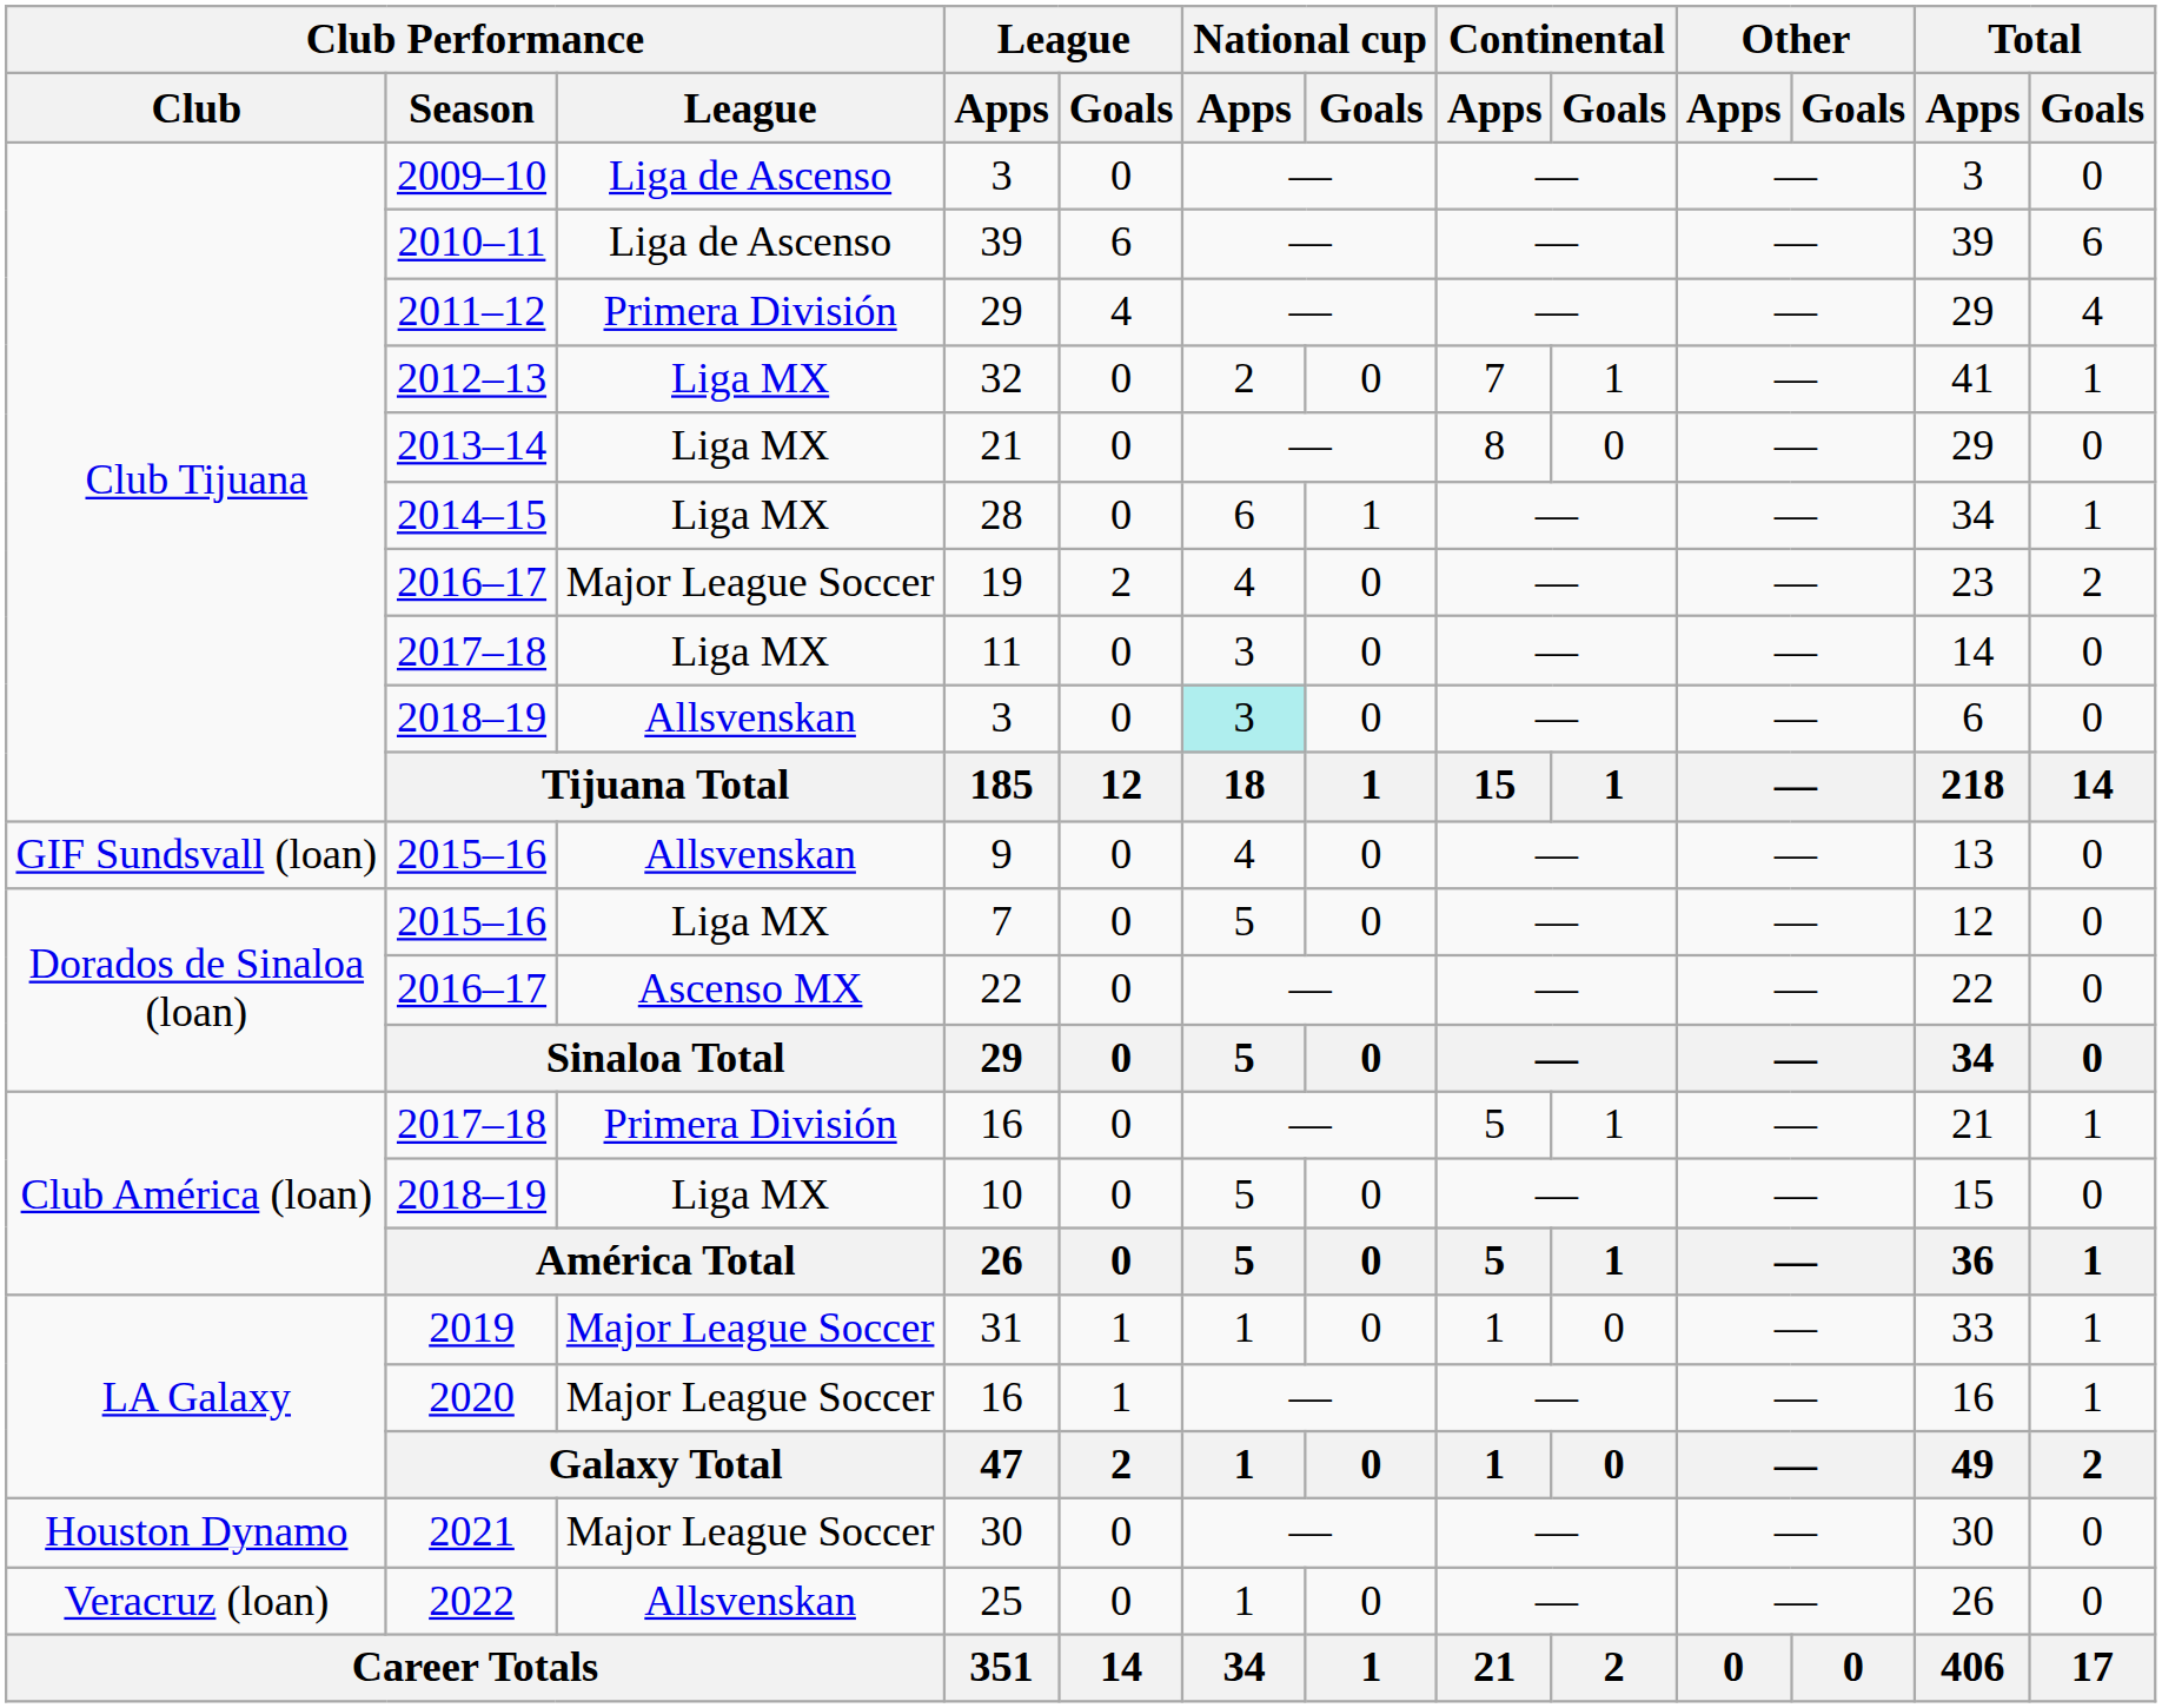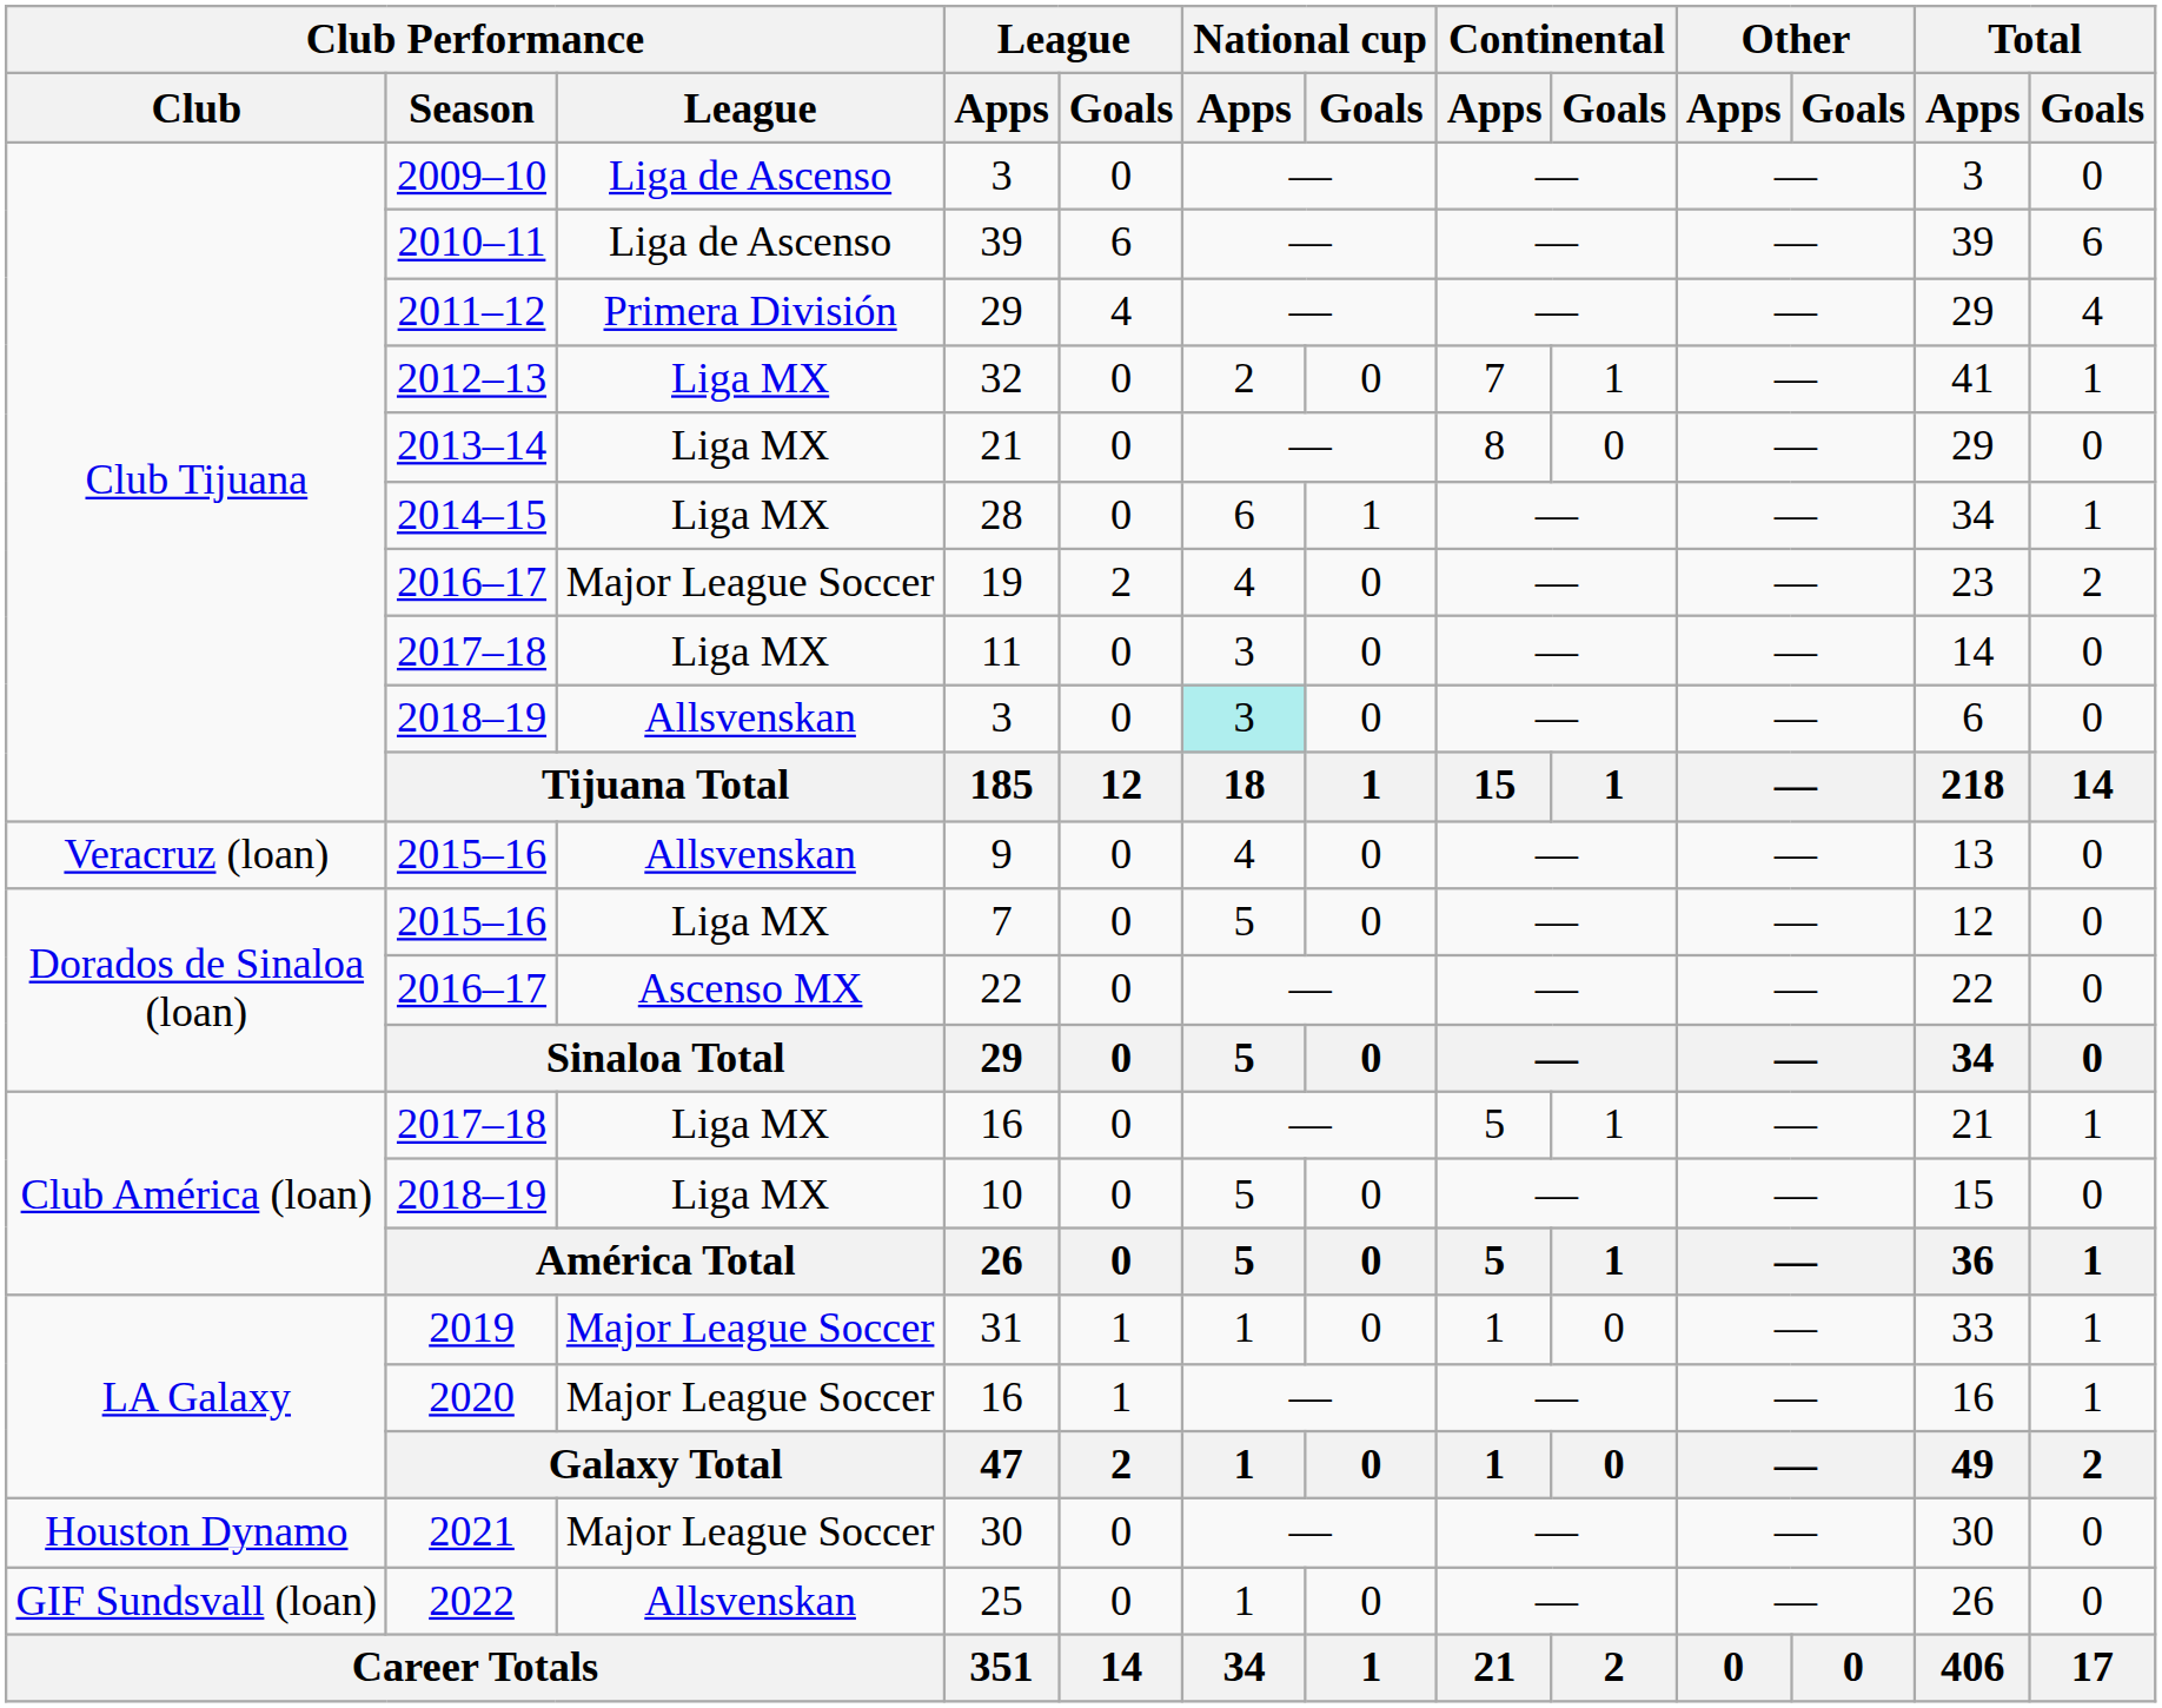 <table class="wikitable" style="text-align:center">
 <tr>
 <th colspan="3">Club Performance</th>
 <th colspan="2">League</th>
 <th colspan="2">National cup</th>
 <th colspan="2">Continental</th>
 <th colspan="2">Other</th>
 <th colspan="2">Total</th>
 </tr>
 <tr>
 <th>Club</th>
 <th>Season</th>
 <th>League</th>
 <th>Apps</th>
 <th>Goals</th>
 <th>Apps</th>
 <th>Goals</th>
 <th>Apps</th>
 <th>Goals</th>
 <th>Apps</th>
 <th>Goals</th>
 <th>Apps</th>
 <th>Goals</th>
 </tr>
 <tr>
 <td rowspan="10"><a href='#'>Club Tijuana</a></td>
 <td><a href='#'>2009–10</a></td>
 <td><a href='#'>Liga de Ascenso</a></td>
 <td>3</td>
 <td>0</td>
 <td colspan="2">—</td>
 <td colspan="2">—</td>
 <td colspan="2">—</td>
 <td>3</td>
 <td>0</td>
 </tr>
 <tr>
 <td><a href='#'>2010–11</a></td>
 <td>Liga de Ascenso</td>
 <td>39</td>
 <td>6</td>
 <td colspan="2">—</td>
 <td colspan="2">—</td>
 <td colspan="2">—</td>
 <td>39</td>
 <td>6</td>
 </tr>
 <tr>
 <td><a href='#'>2011–12</a></td>
 <td><a href='#'>Primera División</a></td>
 <td>29</td>
 <td>4</td>
 <td colspan="2">—</td>
 <td colspan="2">—</td>
 <td colspan="2">—</td>
 <td>29</td>
 <td>4</td>
 </tr>
 <tr>
 <td><a href='#'>2012–13</a></td>
 <td><a href='#'>Liga MX</a></td>
 <td>32</td>
 <td>0</td>
 <td>2</td>
 <td>0</td>
 <td>7</td>
 <td>1</td>
 <td colspan="2">—</td>
 <td>41</td>
 <td>1</td>
 </tr>
 <tr>
 <td><a href='#'>2013–14</a></td>
 <td>Liga MX</td>
 <td>21</td>
 <td>0</td>
 <td colspan="2">—</td>
 <td>8</td>
 <td>0</td>
 <td colspan="2">—</td>
 <td>29</td>
 <td>0</td>
 </tr>
 <tr>
 <td><a href='#'>2014–15</a></td>
 <td>Liga MX</td>
 <td>28</td>
 <td>0</td>
 <td>6</td>
 <td>1</td>
 <td colspan="2">—</td>
 <td colspan="2">—</td>
 <td>34</td>
 <td>1</td>
 </tr>
 <tr>
 <td><a href='#'>2016–17</a></td>
 <td>Major League Soccer</td>
 <td>19</td>
 <td>2</td>
 <td>4</td>
 <td>0</td>
 <td colspan="2">—</td>
 <td colspan="2">—</td>
 <td>23</td>
 <td>2</td>
 </tr>
 <tr>
 <td><a href='#'>2017–18</a></td>
 <td>Liga MX</td>
 <td>11</td>
 <td>0</td>
 <td>3</td>
 <td>0</td>
 <td colspan="2">—</td>
 <td colspan="2">—</td>
 <td>14</td>
 <td>0</td>
 </tr>
 <tr>
 <td><a href='#'>2018–19</a></td>
 <td><a href='#'>Allsvenskan</a></td>
 <td>3</td>
 <td>0</td>
 <td style="background: paleturquoise;">3</td>
 <td>0</td>
 <td colspan="2">—</td>
 <td colspan="2">—</td>
 <td>6</td>
 <td>0</td>
 </tr>
 <tr>
 <th colspan="2">Tijuana Total</th>
 <th>185</th>
 <th>12</th>
 <th>18</th>
 <th>1</th>
 <th>15</th>
 <th>1</th>
 <th colspan="2">—</th>
 <th>218</th>
 <th>14</th>
 </tr>
 <tr>
-<td><a href='#'>GIF Sundsvall</a> (loan)</td>
+<td><a href='#'>Veracruz</a> (loan)</td>
 <td><a href='#'>2015–16</a></td>
 <td><a href='#'>Allsvenskan</a></td>
 <td>9</td>
 <td>0</td>
 <td>4</td>
 <td>0</td>
 <td colspan="2">—</td>
 <td colspan="2">—</td>
 <td>13</td>
 <td>0</td>
 </tr>
 <tr>
 <td rowspan="3"><a href='#'>Dorados de Sinaloa</a><br>(loan)</td>
 <td><a href='#'>2015–16</a></td>
 <td>Liga MX</td>
 <td>7</td>
 <td>0</td>
 <td>5</td>
 <td>0</td>
 <td colspan="2">—</td>
 <td colspan="2">—</td>
 <td>12</td>
 <td>0</td>
 </tr>
 <tr>
 <td><a href='#'>2016–17</a></td>
 <td><a href='#'>Ascenso MX</a></td>
 <td>22</td>
 <td>0</td>
 <td colspan="2">—</td>
 <td colspan="2">—</td>
 <td colspan="2">—</td>
 <td>22</td>
 <td>0</td>
 </tr>
 <tr>
 <th colspan="2">Sinaloa Total</th>
 <th>29</th>
 <th>0</th>
 <th>5</th>
 <th>0</th>
 <th colspan="2">—</th>
 <th colspan="2">—</th>
 <th>34</th>
 <th>0</th>
 </tr>
 <tr>
 <td rowspan="3"><a href='#'>Club América</a> (loan)</td>
 <td><a href='#'>2017–18</a></td>
-<td><a href='#'>Primera División</a></td>
+<td>Liga MX</td>
 <td>16</td>
 <td>0</td>
 <td colspan="2">—</td>
 <td>5</td>
 <td>1</td>
 <td colspan="2">—</td>
 <td>21</td>
 <td>1</td>
 </tr>
 <tr>
 <td><a href='#'>2018–19</a></td>
 <td>Liga MX</td>
 <td>10</td>
 <td>0</td>
 <td>5</td>
 <td>0</td>
 <td colspan="2">—</td>
 <td colspan="2">—</td>
 <td>15</td>
 <td>0</td>
 </tr>
 <tr>
 <th colspan="2">América Total</th>
 <th>26</th>
 <th>0</th>
 <th>5</th>
 <th>0</th>
 <th>5</th>
 <th>1</th>
 <th colspan="2">—</th>
 <th>36</th>
 <th>1</th>
 </tr>
 <tr>
 <td rowspan="3"><a href='#'>LA Galaxy</a></td>
 <td><a href='#'>2019</a></td>
 <td><a href='#'>Major League Soccer</a></td>
 <td>31</td>
 <td>1</td>
 <td>1</td>
 <td>0</td>
 <td>1</td>
 <td>0</td>
 <td colspan="2">—</td>
 <td>33</td>
 <td>1</td>
 </tr>
 <tr>
 <td><a href='#'>2020</a></td>
 <td>Major League Soccer</td>
 <td>16</td>
 <td>1</td>
 <td colspan="2">—</td>
 <td colspan="2">—</td>
 <td colspan="2">—</td>
 <td>16</td>
 <td>1</td>
 </tr>
 <tr>
 <th colspan="2">Galaxy Total</th>
 <th>47</th>
 <th>2</th>
 <th>1</th>
 <th>0</th>
 <th>1</th>
 <th>0</th>
 <th colspan="2">—</th>
 <th>49</th>
 <th>2</th>
 </tr>
 <tr>
 <td><a href='#'>Houston Dynamo</a></td>
 <td><a href='#'>2021</a></td>
 <td>Major League Soccer</td>
 <td>30</td>
 <td>0</td>
 <td colspan="2">—</td>
 <td colspan="2">—</td>
 <td colspan="2">—</td>
 <td>30</td>
 <td>0</td>
 </tr>
 <tr>
-<td><a href='#'>Veracruz</a> (loan)</td>
+<td><a href='#'>GIF Sundsvall</a> (loan)</td>
 <td><a href='#'>2022</a></td>
 <td><a href='#'>Allsvenskan</a></td>
 <td>25</td>
 <td>0</td>
 <td>1</td>
 <td>0</td>
 <td colspan="2">—</td>
 <td colspan="2">—</td>
 <td>26</td>
 <td>0</td>
 </tr>
 <tr>
 <th colspan="3">Career Totals</th>
 <th>351</th>
 <th>14</th>
 <th>34</th>
 <th>1</th>
 <th>21</th>
 <th>2</th>
 <th>0</th>
 <th>0</th>
 <th>406</th>
 <th>17</th>
 </tr>
 </table>
